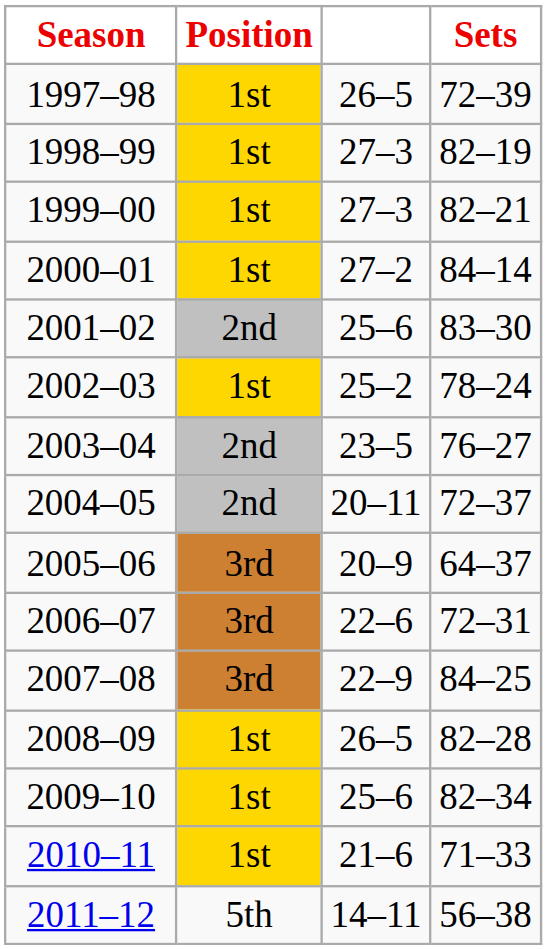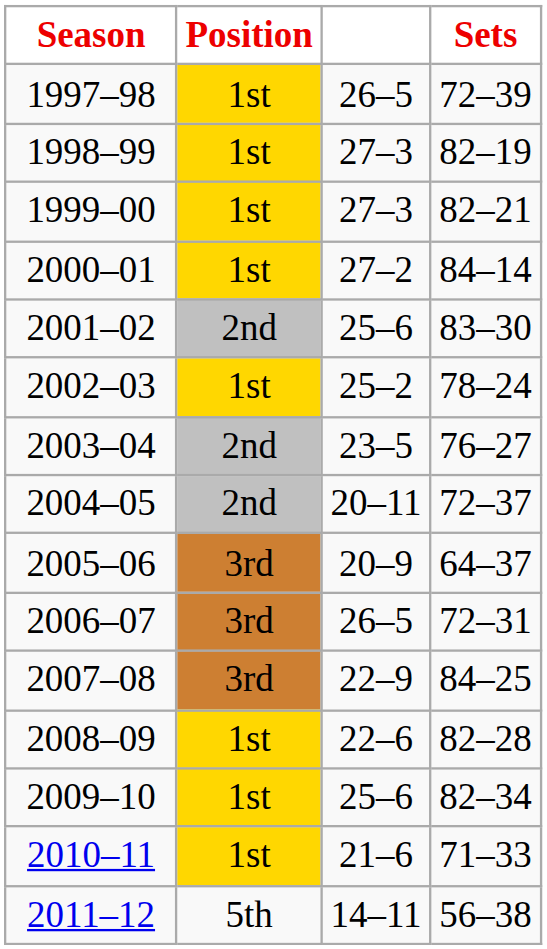 <table class="wikitable" style="text-align: center; float:left; margin-right:0.5em;">
 <tr>
 <th style="color:#ED0000; background:#FFFFFF;" width="67">Season</th>
 <th style="color:#ED0000; background:#FFFFFF;" width="40">Position</th>
 <th style="color:#ED0000; background:#FFFFFF;" width="40"></th>
 <th style="color:#ED0000; background:#FFFFFF;" width="40">Sets</th>
 </tr>
 <tr>
 <td>1997–98</td>
 <td bgcolor= gold>1st</td>
 <td>26–5</td>
 <td>72–39</td>
 </tr>
 <tr>
 <td>1998–99</td>
 <td bgcolor= gold>1st</td>
 <td>27–3</td>
 <td>82–19</td>
 </tr>
 <tr>
 <td>1999–00</td>
 <td bgcolor= gold>1st</td>
 <td>27–3</td>
 <td>82–21</td>
 </tr>
 <tr>
 <td>2000–01</td>
 <td bgcolor= gold>1st</td>
 <td>27–2</td>
 <td>84–14</td>
 </tr>
 <tr>
 <td>2001–02</td>
 <td bgcolor= silver>2nd</td>
 <td>25–6</td>
 <td>83–30</td>
 </tr>
 <tr>
 <td>2002–03</td>
 <td bgcolor= gold>1st</td>
 <td>25–2</td>
 <td>78–24</td>
 </tr>
 <tr>
 <td>2003–04</td>
 <td bgcolor= silver>2nd</td>
 <td>23–5</td>
 <td>76–27</td>
 </tr>
 <tr>
 <td>2004–05</td>
 <td bgcolor= silver>2nd</td>
 <td>20–11</td>
 <td>72–37</td>
 </tr>
 <tr>
 <td>2005–06</td>
 <td bgcolor= #CD7F32>3rd</td>
 <td>20–9</td>
 <td>64–37</td>
 </tr>
 <tr>
 <td>2006–07</td>
 <td bgcolor= #CD7F32>3rd</td>
-<td>22–6</td>
+<td>26–5</td>
 <td>72–31</td>
 </tr>
 <tr>
 <td>2007–08</td>
 <td bgcolor= #CD7F32>3rd</td>
 <td>22–9</td>
 <td>84–25</td>
 </tr>
 <tr>
 <td>2008–09</td>
 <td bgcolor= gold>1st</td>
-<td>26–5</td>
+<td>22–6</td>
 <td>82–28</td>
 </tr>
 <tr>
 <td>2009–10</td>
 <td bgcolor= gold>1st</td>
 <td>25–6</td>
 <td>82–34</td>
 </tr>
 <tr>
 <td><a href='#'>2010–11</a></td>
 <td bgcolor= gold>1st</td>
 <td>21–6</td>
 <td>71–33</td>
 </tr>
 <tr>
 <td><a href='#'>2011–12</a></td>
 <td>5th</td>
 <td>14–11</td>
 <td>56–38</td>
 </tr>
 </table>
